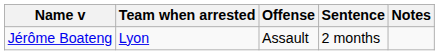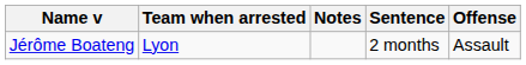 <table class="wikitable">
 <tr>
 <th>Name v</th>
 <th>Team when arrested</th>
+<th>Notes</th>
+<th>Sentence</th>
 <th>Offense</th>
-<th>Sentence</th>
-<th>Notes</th>
 </tr>
 <tr>
 <td><a href='#'>Jérôme Boateng</a></td>
 <td><a href='#'>Lyon</a></td>
+<td></td>
+<td>2 months</td>
 <td>Assault</td>
-<td>2 months</td>
-<td></td>
 </tr>
 </table>
